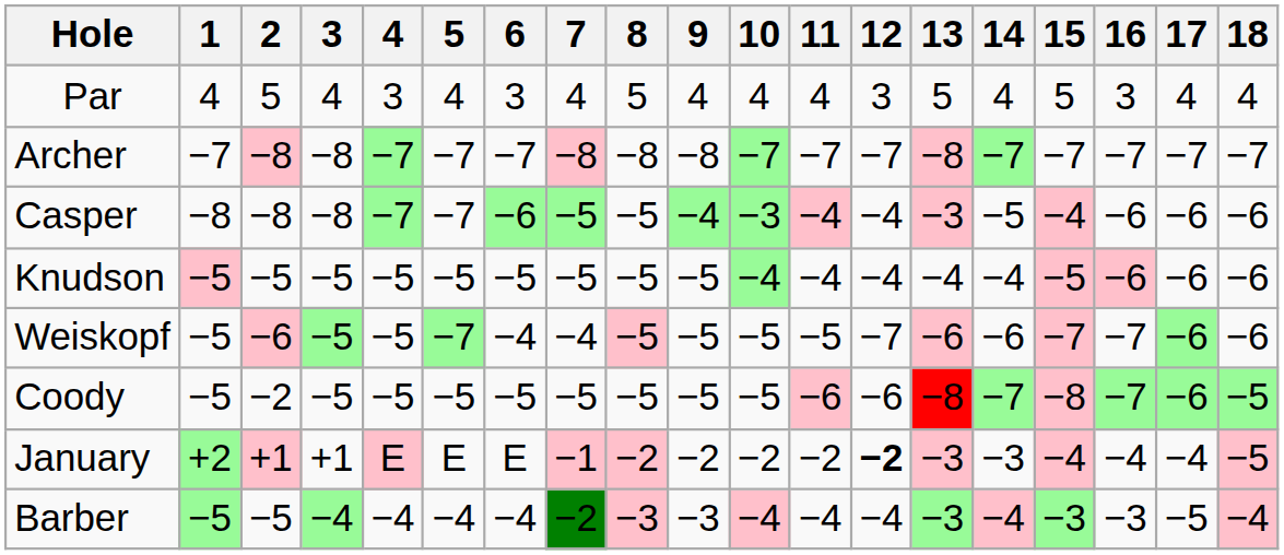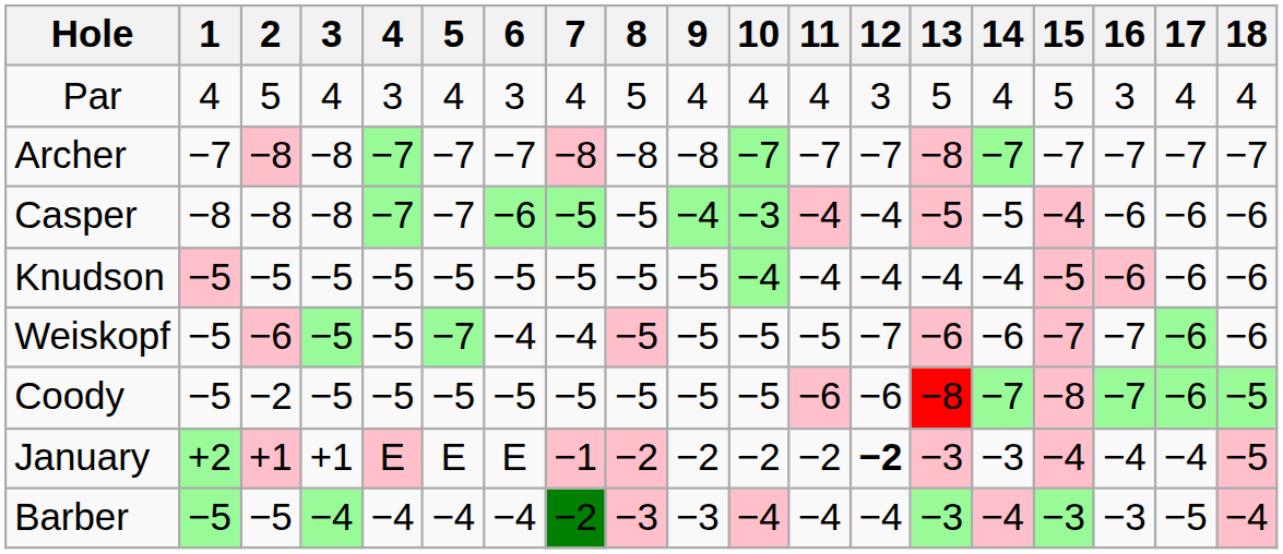 <table class="wikitable" style="text-align:center">
 <tr>
 <th>Hole</th>
 <th> 1 </th>
 <th> 2 </th>
 <th> 3 </th>
 <th> 4 </th>
 <th> 5 </th>
 <th> 6 </th>
 <th> 7 </th>
 <th> 8 </th>
 <th> 9 </th>
 <th>10</th>
 <th>11</th>
 <th>12</th>
 <th>13</th>
 <th>14</th>
 <th>15</th>
 <th>16</th>
 <th>17</th>
 <th>18</th>
 </tr>
 <tr>
 <td>Par</td>
 <td>4</td>
 <td>5</td>
 <td>4</td>
 <td>3</td>
 <td>4</td>
 <td>3</td>
 <td>4</td>
 <td>5</td>
 <td>4</td>
 <td>4</td>
 <td>4</td>
 <td>3</td>
 <td>5</td>
 <td>4</td>
 <td>5</td>
 <td>3</td>
 <td>4</td>
 <td>4</td>
 </tr>
 <tr>
 <td align=left> Archer</td>
 <td>−7</td>
 <td style="background: Pink;">−8</td>
 <td>−8</td>
 <td style="background: PaleGreen;">−7</td>
 <td>−7</td>
 <td>−7</td>
 <td style="background: Pink;">−8</td>
 <td>−8</td>
 <td>−8</td>
 <td style="background: PaleGreen;">−7</td>
 <td>−7</td>
 <td>−7</td>
 <td style="background: Pink;">−8</td>
 <td style="background: PaleGreen;">−7</td>
 <td>−7</td>
 <td>−7</td>
 <td>−7</td>
 <td>−7</td>
 </tr>
 <tr>
 <td align=left> Casper</td>
 <td>−8</td>
 <td>−8</td>
 <td>−8</td>
 <td style="background: PaleGreen;">−7</td>
 <td>−7</td>
 <td style="background: PaleGreen;">−6</td>
 <td style="background: PaleGreen;">−5</td>
 <td>−5</td>
 <td style="background: PaleGreen;">−4</td>
 <td style="background: PaleGreen;">−3</td>
 <td style="background: Pink;">−4</td>
 <td>−4</td>
-<td style="background: Pink;">−3</td>
+<td style="background: Pink;">−5</td>
 <td>−5</td>
 <td style="background: Pink;">−4</td>
 <td>−6</td>
 <td>−6</td>
 <td>−6</td>
 </tr>
 <tr>
 <td align=left> Knudson</td>
 <td style="background: Pink;">−5</td>
 <td>−5</td>
 <td>−5</td>
 <td>−5</td>
 <td>−5</td>
 <td>−5</td>
 <td>−5</td>
 <td>−5</td>
 <td>−5</td>
 <td style="background: PaleGreen;">−4</td>
 <td>−4</td>
 <td>−4</td>
 <td>−4</td>
 <td>−4</td>
 <td style="background: Pink;">−5</td>
 <td style="background: Pink;">−6</td>
 <td>−6</td>
 <td>−6</td>
 </tr>
 <tr>
 <td align=left> Weiskopf</td>
 <td>−5</td>
 <td style="background: Pink;">−6</td>
 <td style="background: PaleGreen;">−5</td>
 <td>−5</td>
 <td style="background: PaleGreen;">−7</td>
 <td>−4</td>
 <td>−4</td>
 <td style="background: Pink;">−5</td>
 <td>−5</td>
 <td>−5</td>
 <td>−5</td>
 <td>−7</td>
 <td style="background: Pink;">−6</td>
 <td>−6</td>
 <td style="background: Pink;">−7</td>
 <td>−7</td>
 <td style="background: PaleGreen;">−6</td>
 <td>−6</td>
 </tr>
 <tr>
 <td align=left> Coody</td>
 <td>−5</td>
 <td>−2</td>
 <td>−5</td>
 <td>−5</td>
 <td>−5</td>
 <td>−5</td>
 <td>−5</td>
 <td>−5</td>
 <td>−5</td>
 <td>−5</td>
 <td style="background: Pink;">−6</td>
 <td>−6</td>
 <td style="background: Red;">−8</td>
 <td style="background: PaleGreen;">−7</td>
 <td style="background: Pink;">−8</td>
 <td style="background: PaleGreen;">−7</td>
 <td style="background: PaleGreen;">−6</td>
 <td style="background: PaleGreen;">−5</td>
 </tr>
 <tr>
 <td align=left> January</td>
 <td style="background: PaleGreen;">+2</td>
 <td style="background: Pink;">+1</td>
 <td>+1</td>
 <td style="background: Pink;">E</td>
 <td>E</td>
 <td>E</td>
 <td style="background: Pink;">−1</td>
 <td style="background: Pink;">−2</td>
 <td>−2</td>
 <td>−2</td>
 <td>−2</td>
 <td><strong>−2</strong></td>
 <td style="background: Pink;">−3</td>
 <td>−3</td>
 <td style="background: Pink;">−4</td>
 <td>−4</td>
 <td>−4</td>
 <td style="background: Pink;">−5</td>
 </tr>
 <tr>
 <td align=left> Barber</td>
 <td style="background: PaleGreen;">−5</td>
 <td>−5</td>
 <td style="background: PaleGreen;">−4</td>
 <td>−4</td>
 <td>−4</td>
 <td>−4</td>
 <td style="background: Green;">−2</td>
 <td style="background: Pink;">−3</td>
 <td>−3</td>
 <td style="background: Pink;">−4</td>
 <td>−4</td>
 <td>−4</td>
 <td style="background: PaleGreen;">−3</td>
 <td style="background: Pink;">−4</td>
 <td style="background: PaleGreen;">−3</td>
 <td>−3</td>
 <td>−5</td>
 <td style="background: Pink;">−4</td>
 </tr>
 </table>
